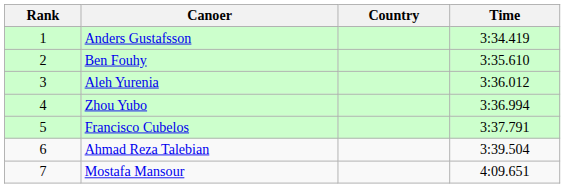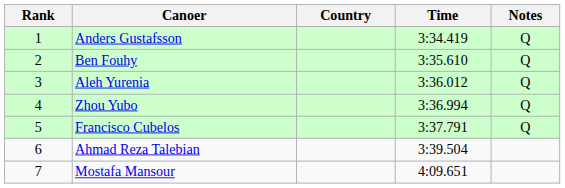 <table class="wikitable" width=50% style="text-align:center;">
 <tr>
 <th>Rank</th>
 <th>Canoer</th>
 <th>Country</th>
 <th>Time</th>
+<th>Notes</th>
 </tr>
 <tr bgcolor=ccffcc>
 <td>1</td>
 <td align="left"><a href='#'>Anders Gustafsson</a></td>
 <td align="left"></td>
 <td>3:34.419</td>
+<td>Q</td>
 </tr>
 <tr bgcolor=ccffcc>
 <td>2</td>
 <td align="left"><a href='#'>Ben Fouhy</a></td>
 <td align="left"></td>
 <td>3:35.610</td>
+<td>Q</td>
 </tr>
 <tr bgcolor=ccffcc>
 <td>3</td>
 <td align="left"><a href='#'>Aleh Yurenia</a></td>
 <td align="left"></td>
 <td>3:36.012</td>
+<td>Q</td>
 </tr>
 <tr bgcolor=ccffcc>
 <td>4</td>
 <td align="left"><a href='#'>Zhou Yubo</a></td>
 <td align="left"></td>
 <td>3:36.994</td>
+<td>Q</td>
 </tr>
 <tr bgcolor=ccffcc>
 <td>5</td>
 <td align="left"><a href='#'>Francisco Cubelos</a></td>
 <td align="left"></td>
 <td>3:37.791</td>
+<td>Q</td>
 </tr>
 <tr>
 <td>6</td>
 <td align="left"><a href='#'>Ahmad Reza Talebian</a></td>
 <td align="left"></td>
 <td>3:39.504</td>
+<td></td>
 </tr>
 <tr>
 <td>7</td>
 <td align="left"><a href='#'>Mostafa Mansour</a></td>
 <td align="left"></td>
 <td>4:09.651</td>
+<td></td>
 </tr>
 </table>
